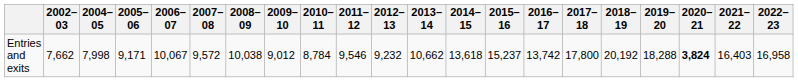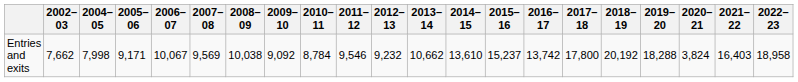 <table class="wikitable">
 <tr>
 <th></th>
 <th>2002–03</th>
 <th>2004–05</th>
 <th>2005–06</th>
 <th>2006–07</th>
 <th>2007–08</th>
 <th>2008–09</th>
 <th>2009–10</th>
 <th>2010–11</th>
 <th>2011–12</th>
 <th>2012–13</th>
 <th>2013–14</th>
 <th>2014–15</th>
 <th>2015–16</th>
 <th>2016–17</th>
 <th>2017–18</th>
 <th>2018–19</th>
 <th>2019–20</th>
 <th>2020–21</th>
 <th>2021–22</th>
 <th>2022–23</th>
 </tr>
 <tr>
 <td>Entries and exits</td>
 <td>7,662</td>
 <td>7,998</td>
 <td>9,171</td>
 <td>10,067</td>
-<td>9,572</td>
+<td>9,569</td>
 <td>10,038</td>
-<td>9,012</td>
+<td>9,092</td>
 <td>8,784</td>
 <td>9,546</td>
 <td>9,232</td>
 <td>10,662</td>
-<td>13,618</td>
+<td>13,610</td>
 <td>15,237</td>
 <td>13,742</td>
 <td>17,800</td>
 <td>20,192</td>
 <td>18,288</td>
-<td><strong>3,824</strong></td>
+<td>3,824</td>
 <td>16,403</td>
-<td>16,958</td>
+<td>18,958</td>
 </tr>
 </table>
